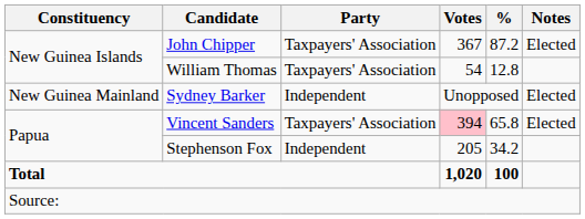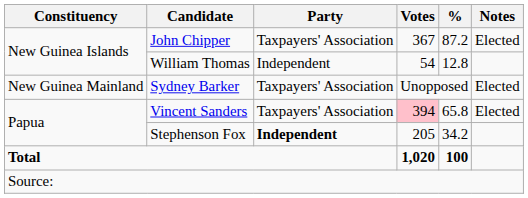 <table class=wikitable>
 <tr>
 <th>Constituency</th>
 <th>Candidate</th>
 <th>Party</th>
 <th>Votes</th>
 <th>%</th>
 <th>Notes</th>
 </tr>
 <tr>
 <td rowspan=2>New Guinea Islands</td>
 <td><a href='#'>John Chipper</a></td>
 <td>Taxpayers' Association</td>
 <td align=right>367</td>
 <td align=right>87.2</td>
 <td>Elected</td>
 </tr>
 <tr>
 <td>William Thomas</td>
-<td>Taxpayers' Association</td>
+<td>Independent</td>
 <td align=right>54</td>
 <td align=right>12.8</td>
 <td></td>
 </tr>
 <tr>
 <td>New Guinea Mainland</td>
 <td><a href='#'>Sydney Barker</a></td>
-<td>Independent</td>
+<td>Taxpayers' Association</td>
 <td align=center colspan=2>Unopposed</td>
 <td>Elected</td>
 </tr>
 <tr>
 <td rowspan=2>Papua</td>
 <td><a href='#'>Vincent Sanders</a></td>
 <td>Taxpayers' Association</td>
 <td align=right style="background: pink;">394</td>
 <td align=right>65.8</td>
 <td>Elected</td>
 </tr>
 <tr>
 <td>Stephenson Fox</td>
-<td>Independent</td>
+<td><strong>Independent</strong></td>
 <td align=right>205</td>
 <td align=right>34.2</td>
 <td></td>
 </tr>
 <tr>
 <td colspan=3><strong>Total</strong></td>
 <td align=right><strong>1,020</strong></td>
 <td align=right><strong>100</strong></td>
 <td></td>
 </tr>
 <tr>
 <td colspan=6>Source: </td>
 </tr>
 </table>
